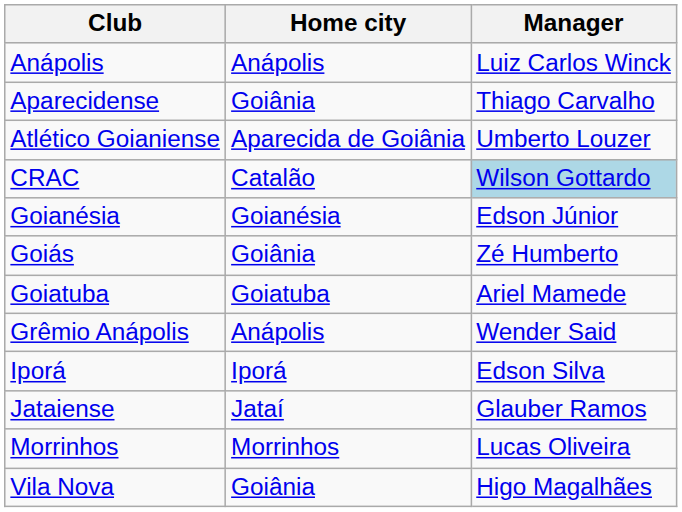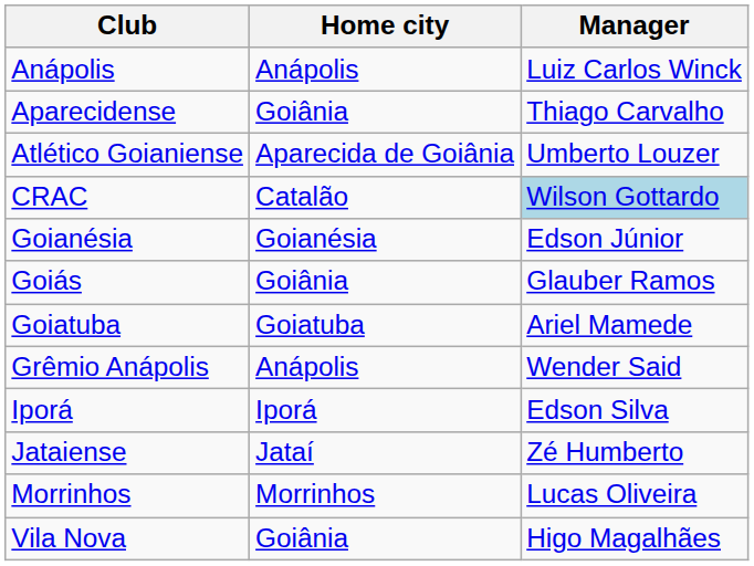 <table class="wikitable">
 <tr>
 <th>Club</th>
 <th>Home city</th>
 <th>Manager</th>
 </tr>
 <tr>
 <td><a href='#'>Anápolis</a></td>
 <td><a href='#'>Anápolis</a></td>
 <td><a href='#'>Luiz Carlos Winck</a></td>
 </tr>
 <tr>
 <td><a href='#'>Aparecidense</a></td>
 <td><a href='#'>Goiânia</a></td>
 <td><a href='#'>Thiago Carvalho</a></td>
 </tr>
 <tr>
 <td><a href='#'>Atlético Goianiense</a></td>
 <td><a href='#'>Aparecida de Goiânia</a></td>
 <td><a href='#'>Umberto Louzer</a></td>
 </tr>
 <tr>
 <td><a href='#'>CRAC</a></td>
 <td><a href='#'>Catalão</a></td>
 <td style="background: lightblue;"><a href='#'>Wilson Gottardo</a></td>
 </tr>
 <tr>
 <td><a href='#'>Goianésia</a></td>
 <td><a href='#'>Goianésia</a></td>
 <td><a href='#'>Edson Júnior</a></td>
 </tr>
 <tr>
 <td><a href='#'>Goiás</a></td>
 <td><a href='#'>Goiânia</a></td>
-<td><a href='#'>Zé Humberto</a></td>
+<td><a href='#'>Glauber Ramos</a></td>
 </tr>
 <tr>
 <td><a href='#'>Goiatuba</a></td>
 <td><a href='#'>Goiatuba</a></td>
 <td><a href='#'>Ariel Mamede</a></td>
 </tr>
 <tr>
 <td><a href='#'>Grêmio Anápolis</a></td>
 <td><a href='#'>Anápolis</a></td>
 <td><a href='#'>Wender Said</a></td>
 </tr>
 <tr>
 <td><a href='#'>Iporá</a></td>
 <td><a href='#'>Iporá</a></td>
 <td><a href='#'>Edson Silva</a></td>
 </tr>
 <tr>
 <td><a href='#'>Jataiense</a></td>
 <td><a href='#'>Jataí</a></td>
-<td><a href='#'>Glauber Ramos</a></td>
+<td><a href='#'>Zé Humberto</a></td>
 </tr>
 <tr>
 <td><a href='#'>Morrinhos</a></td>
 <td><a href='#'>Morrinhos</a></td>
 <td><a href='#'>Lucas Oliveira</a></td>
 </tr>
 <tr>
 <td><a href='#'>Vila Nova</a></td>
 <td><a href='#'>Goiânia</a></td>
 <td><a href='#'>Higo Magalhães</a></td>
 </tr>
 </table>
